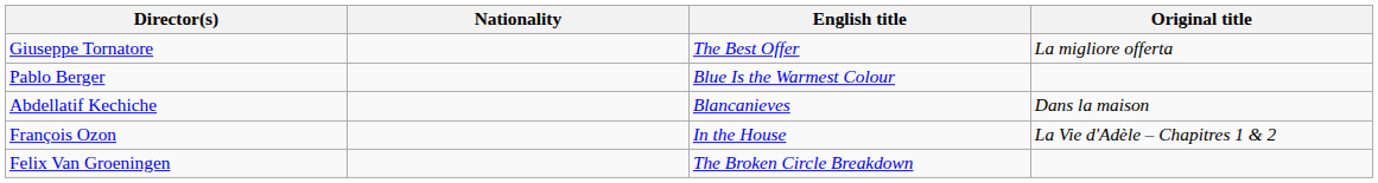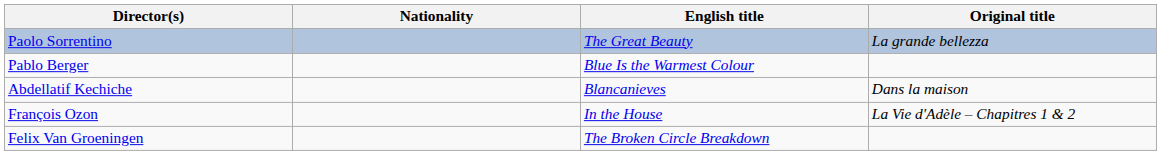 <table class="wikitable" style="width:95%;" cellpadding="5">
 <tr>
 <th style="width:25%;">Director(s)</th>
 <th style="width:25%;">Nationality</th>
 <th style="width:25%;">English title</th>
 <th style="width:25%;">Original title</th>
 </tr>
-<tr>
-<td><a href='#'>Giuseppe Tornatore</a></td>
+<tr style="background:#B0C4DE;">
+<td><a href='#'>Paolo Sorrentino</a></td>
 <td></td>
-<td><em><a href='#'>The Best Offer</a></em></td>
-<td><em>La migliore offerta</em></td>
+<td><em><a href='#'>The Great Beauty</a></em></td>
+<td><em>La grande bellezza</em></td>
 </tr>
 <tr>
 <td><a href='#'>Pablo Berger</a></td>
 <td></td>
 <td><em><a href='#'>Blue Is the Warmest Colour</a></em></td>
 <td></td>
 </tr>
 <tr>
 <td><a href='#'>Abdellatif Kechiche</a></td>
 <td></td>
 <td><em><a href='#'>Blancanieves</a></em></td>
 <td><em>Dans la maison</em></td>
 </tr>
 <tr>
 <td><a href='#'>François Ozon</a></td>
 <td></td>
 <td><em><a href='#'>In the House</a></em></td>
 <td><em>La Vie d'Adèle – Chapitres 1 & 2</em></td>
 </tr>
 <tr>
 <td><a href='#'>Felix Van Groeningen</a></td>
 <td></td>
 <td><em><a href='#'>The Broken Circle Breakdown</a></em></td>
 <td></td>
 </tr>
 </table>
